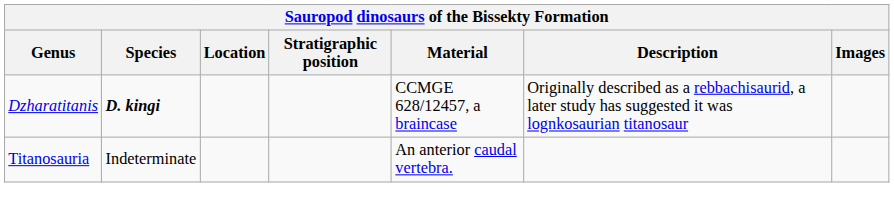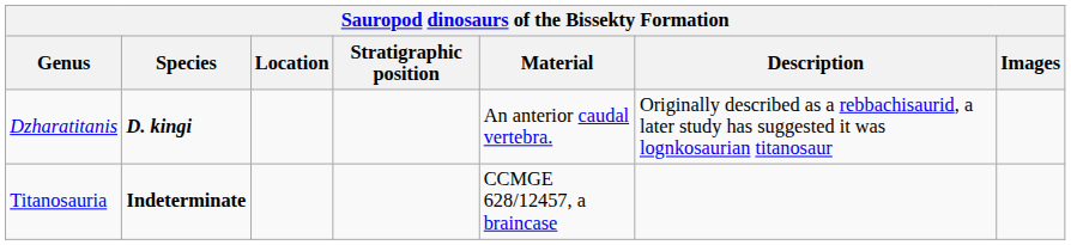 <table class="wikitable" align="center">
 <tr>
 <th colspan="7" align="center"><strong><a href='#'>Sauropod</a> <a href='#'>dinosaurs</a> of the Bissekty Formation</strong></th>
 </tr>
 <tr>
 <th>Genus</th>
 <th>Species</th>
 <th>Location</th>
 <th>Stratigraphic position</th>
 <th>Material</th>
 <th>Description</th>
 <th>Images</th>
 </tr>
 <tr>
 <td><em><a href='#'>Dzharatitanis</a></em></td>
 <td><strong><em>D. kingi</em></strong></td>
 <td></td>
 <td></td>
-<td>CCMGE 628/12457, a <a href='#'>braincase</a></td>
+<td>An anterior <a href='#'>caudal vertebra.</a></td>
 <td>Originally described as a <a href='#'>rebbachisaurid</a>, a later study has suggested it was <a href='#'>lognkosaurian</a> <a href='#'>titanosaur</a></td>
 <td></td>
 </tr>
 <tr>
 <td><a href='#'>Titanosauria</a></td>
-<td>Indeterminate</td>
+<td><strong>Indeterminate</strong></td>
 <td></td>
 <td></td>
-<td>An anterior <a href='#'>caudal vertebra.</a></td>
+<td>CCMGE 628/12457, a <a href='#'>braincase</a></td>
 <td></td>
 <td></td>
 </tr>
 </table>
